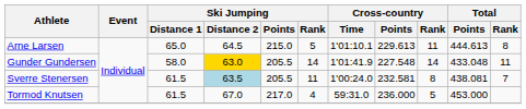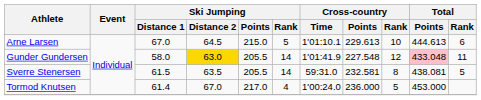 <table class="wikitable" style="font-size:90%">
 <tr>
 <th rowspan="2">Athlete</th>
 <th rowspan="2">Event</th>
 <th colspan="4">Ski Jumping</th>
 <th colspan="3">Cross-country</th>
 <th colspan="2">Total</th>
 </tr>
 <tr>
 <th>Distance 1</th>
 <th>Distance 2</th>
 <th>Points</th>
 <th>Rank</th>
 <th>Time</th>
 <th>Points</th>
 <th>Rank</th>
 <th>Points</th>
 <th>Rank</th>
 </tr>
 <tr>
 <td><a href='#'>Arne Larsen</a></td>
 <td rowspan="4"><a href='#'>Individual</a></td>
-<td align="center">65.0</td>
+<td align="center">67.0</td>
 <td align="center">64.5</td>
 <td align="center">215.0</td>
 <td align="center">5</td>
 <td align="center">1'01:10.1</td>
 <td align="center">229.613</td>
-<td align="center">11</td>
+<td align="center">10</td>
 <td align="center">444.613</td>
-<td align="center">8</td>
+<td align="center">6</td>
 </tr>
 <tr>
 <td><a href='#'>Gunder Gundersen</a></td>
 <td align="center">58.0</td>
 <td align="center" style="background: gold;">63.0</td>
 <td align="center">205.5</td>
 <td align="center">14</td>
 <td align="center">1'01:41.9</td>
 <td align="center">227.548</td>
-<td align="center">14</td>
-<td align="center">433.048</td>
+<td align="center">12</td>
+<td align="center" style="background: pink;">433.048</td>
 <td align="center">11</td>
 </tr>
 <tr>
 <td><a href='#'>Sverre Stenersen</a></td>
 <td align="center">61.5</td>
-<td align="center" style="background: lightblue;">63.5</td>
+<td align="center">63.5</td>
 <td align="center">205.5</td>
-<td align="center">11</td>
-<td align="center">1'00:24.0</td>
+<td align="center">14</td>
+<td align="center">59:31.0</td>
 <td align="center">232.581</td>
 <td align="center">8</td>
 <td align="center">438.081</td>
-<td align="center">7</td>
+<td align="center">5</td>
 </tr>
 <tr>
 <td><a href='#'>Tormod Knutsen</a></td>
-<td align="center">61.5</td>
+<td align="center">61.4</td>
 <td align="center">67.0</td>
 <td align="center">217.0</td>
 <td align="center">4</td>
-<td align="center">59:31.0</td>
+<td align="center">1'00:24.0</td>
 <td align="center">236.000</td>
 <td align="center">5</td>
 <td align="center">453.000</td>
 <td align="center"></td>
 </tr>
 <tr>
 </tr>
 </table>
